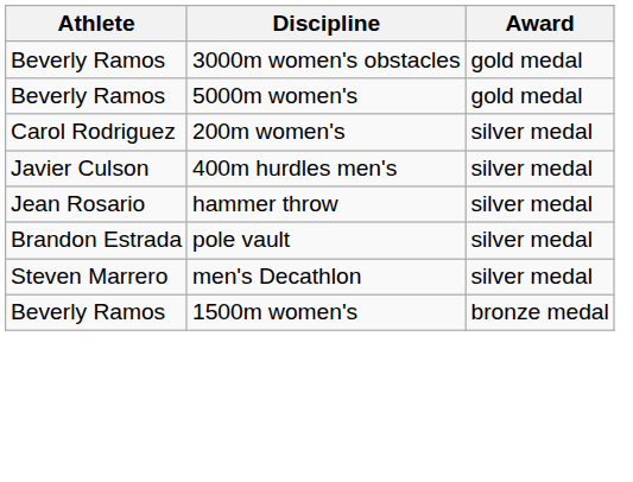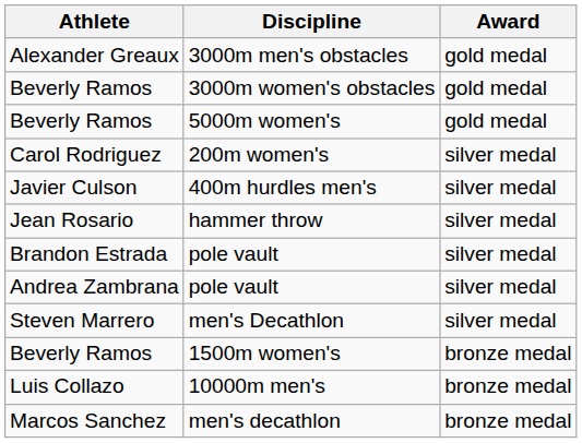 <table class="wikitable">
 <tr>
 <th>Athlete</th>
 <th>Discipline</th>
 <th>Award</th>
+</tr>
+<tr>
+<td>Alexander Greaux</td>
+<td>3000m men's obstacles</td>
+<td>gold medal</td>
 </tr>
 <tr>
 <td>Beverly Ramos</td>
 <td>3000m women's obstacles</td>
 <td>gold medal</td>
 </tr>
 <tr>
 <td>Beverly Ramos</td>
 <td>5000m women's</td>
 <td>gold medal</td>
 </tr>
 <tr>
 <td>Carol Rodriguez</td>
 <td>200m women's</td>
 <td>silver medal</td>
 </tr>
 <tr>
 <td>Javier Culson</td>
 <td>400m hurdles men's</td>
 <td>silver medal</td>
 </tr>
 <tr>
 <td>Jean Rosario</td>
 <td>hammer throw</td>
 <td>silver medal</td>
 </tr>
 <tr>
 <td>Brandon Estrada</td>
 <td>pole vault</td>
 <td>silver medal</td>
 </tr>
 <tr>
+<td>Andrea Zambrana</td>
+<td>pole vault</td>
+<td>silver medal</td>
+</tr>
+<tr>
 <td>Steven Marrero</td>
 <td>men's Decathlon</td>
 <td>silver medal</td>
 </tr>
 <tr>
 <td>Beverly Ramos</td>
 <td>1500m women's</td>
 <td>bronze medal</td>
 </tr>
+<tr>
+<td>Luis Collazo</td>
+<td>10000m men's</td>
+<td>bronze medal</td>
+</tr>
+<tr>
+<td>Marcos Sanchez</td>
+<td>men's decathlon</td>
+<td>bronze medal</td>
+</tr>
 </table>
